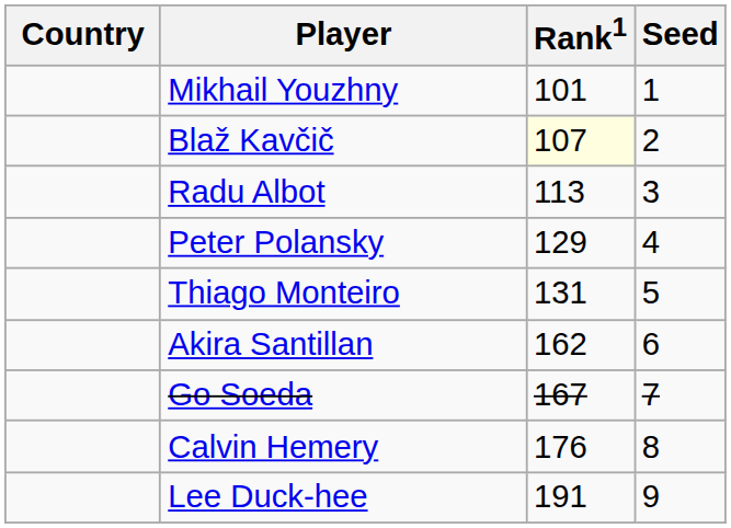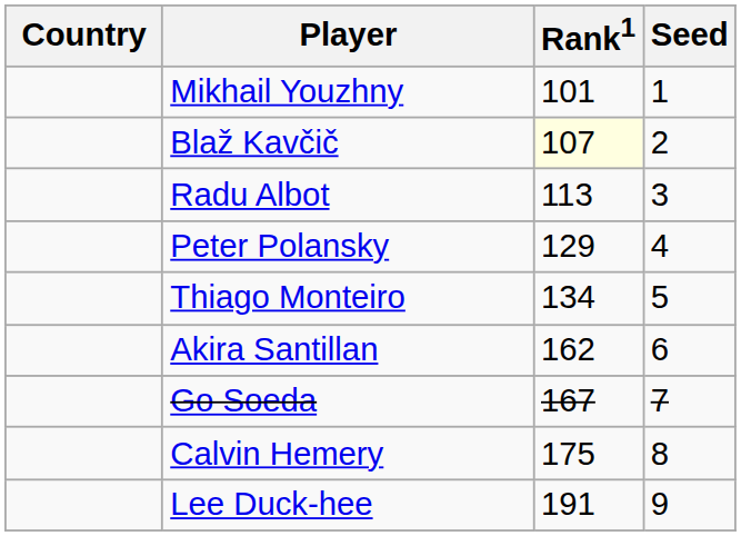 <table class="sortable wikitable">
 <tr>
 <th width="70">Country</th>
 <th width="175">Player</th>
 <th>Rank<sup>1</sup></th>
 <th>Seed</th>
 </tr>
 <tr>
 <td></td>
 <td><a href='#'>Mikhail Youzhny</a></td>
 <td>101</td>
 <td>1</td>
 </tr>
 <tr>
 <td></td>
 <td><a href='#'>Blaž Kavčič</a></td>
 <td style="background: lightyellow;">107</td>
 <td>2</td>
 </tr>
 <tr>
 <td></td>
 <td><a href='#'>Radu Albot</a></td>
 <td>113</td>
 <td>3</td>
 </tr>
 <tr>
 <td></td>
 <td><a href='#'>Peter Polansky</a></td>
 <td>129</td>
 <td>4</td>
 </tr>
 <tr>
 <td></td>
 <td><a href='#'>Thiago Monteiro</a></td>
-<td>131</td>
+<td>134</td>
 <td>5</td>
 </tr>
 <tr>
 <td></td>
 <td><a href='#'>Akira Santillan</a></td>
 <td>162</td>
 <td>6</td>
 </tr>
 <tr>
 <td><s></s></td>
 <td><s><a href='#'>Go Soeda</a></s></td>
 <td><s>167</s></td>
 <td><s>7</s></td>
 </tr>
 <tr>
 <td></td>
 <td><a href='#'>Calvin Hemery</a></td>
-<td>176</td>
+<td>175</td>
 <td>8</td>
 </tr>
 <tr>
 <td></td>
 <td><a href='#'>Lee Duck-hee</a></td>
 <td>191</td>
 <td>9</td>
 </tr>
 </table>
